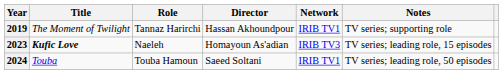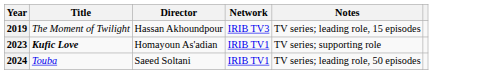 <table class="wikitable plainrowheaders sortable" style="font-size:100%">
 <tr>
 <th scope="col">Year</th>
 <th scope="col">Title</th>
-<th scope="col">Role</th>
 <th scope="col">Director</th>
 <th class="unsortable" scope="col">Network</th>
 <th scope="col">Notes</th>
 <th class="unsortable" scope="col"></th>
 </tr>
 <tr>
 <th scope="row">2019</th>
 <td><em>The Moment of Twilight</em></td>
-<td>Tannaz Harirchi</td>
 <td>Hassan Akhoundpour</td>
+<td><a href='#'>IRIB TV3</a></td>
+<td>TV series; leading role, 15 episodes</td>
+<td></td>
+</tr>
+<tr>
+<th scope="row">2023</th>
+<td><strong><em>Kufic Love</em></strong></td>
+<td>Homayoun As'adian</td>
 <td><a href='#'>IRIB TV1</a></td>
 <td>TV series; supporting role</td>
 <td></td>
 </tr>
 <tr>
-<th scope="row">2023</th>
-<td><strong><em>Kufic Love</em></strong></td>
-<td>Naeleh</td>
-<td>Homayoun As'adian</td>
-<td><a href='#'>IRIB TV3</a></td>
-<td>TV series; leading role, 15 episodes</td>
-<td></td>
-</tr>
-<tr>
 <th scope="row">2024</th>
 <td><em><a href='#'>Touba</a></em></td>
-<td>Touba Hamoun</td>
 <td>Saeed Soltani</td>
 <td><a href='#'>IRIB TV1</a></td>
 <td>TV series; leading role, 50 episodes</td>
 <td></td>
 </tr>
 </table>
